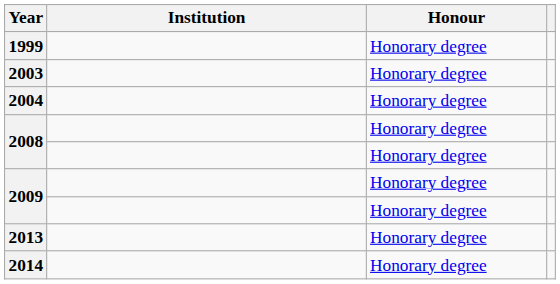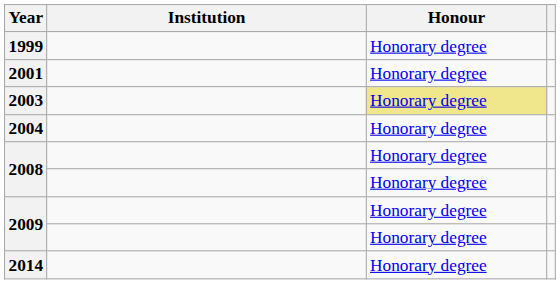 <table class="wikitable sortable plainrowheaders">
 <tr>
 <th scope=col>Year</th>
 <th scope=col style="width: 18em">Institution</th>
 <th scope=col style="width: 10em">Honour</th>
 <th scope=col class=unsortable></th>
 </tr>
 <tr>
 <th scope=row style="text-align: center">1999</th>
 <td></td>
 <td><a href='#'>Honorary degree</a></td>
 <td style="text-align: center"></td>
 </tr>
 <tr>
+<th scope=row style="text-align: center">2001</th>
+<td></td>
+<td><a href='#'>Honorary degree</a></td>
+<td style="text-align: center"></td>
+</tr>
+<tr>
 <th scope=row style="text-align: center">2003</th>
 <td></td>
-<td><a href='#'>Honorary degree</a></td>
+<td style="background: khaki;"><a href='#'>Honorary degree</a></td>
 <td style="text-align: center"></td>
 </tr>
 <tr>
 <th scope=row style="text-align: center">2004</th>
 <td></td>
 <td><a href='#'>Honorary degree</a></td>
 <td style="text-align: center"></td>
 </tr>
 <tr>
 <th scope=row style="text-align: center" rowspan=2>2008</th>
 <td></td>
 <td><a href='#'>Honorary degree</a></td>
 <td style="text-align: center"></td>
 </tr>
 <tr>
 <td></td>
 <td><a href='#'>Honorary degree</a></td>
 <td style="text-align: center"></td>
 </tr>
 <tr>
 <th scope=row style="text-align: center" rowspan=2>2009</th>
 <td></td>
 <td><a href='#'>Honorary degree</a></td>
 <td style="text-align: center"></td>
 </tr>
 <tr>
 <td></td>
 <td><a href='#'>Honorary degree</a></td>
 <td style="text-align: center"></td>
 </tr>
 <tr>
-<th scope=row style="text-align: center">2013</th>
-<td></td>
-<td><a href='#'>Honorary degree</a></td>
-<td style="text-align: center"></td>
-</tr>
-<tr>
 <th scope=row style="text-align: center">2014</th>
 <td></td>
 <td><a href='#'>Honorary degree</a></td>
 <td style="text-align: center"></td>
 </tr>
 </table>
